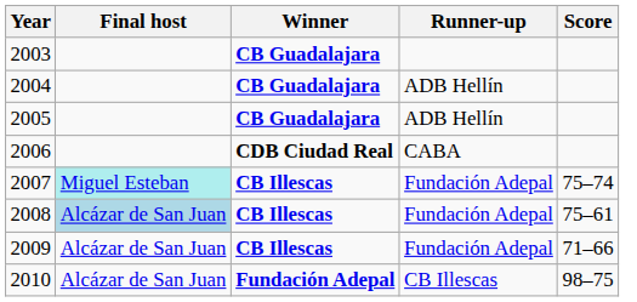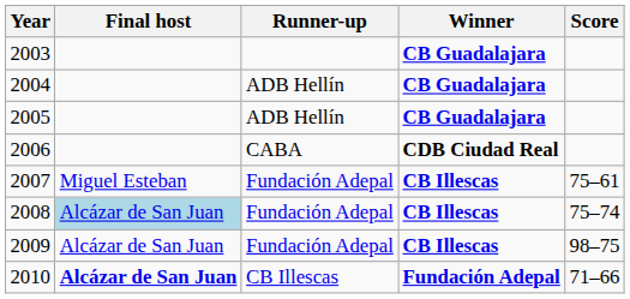 <table class="wikitable">
 <tr>
 <th>Year</th>
 <th>Final host</th>
+<th>Runner-up</th>
 <th>Winner</th>
-<th>Runner-up</th>
 <th>Score</th>
 </tr>
 <tr>
 <td>2003</td>
 <td></td>
+<td></td>
 <td><strong><a href='#'>CB Guadalajara</a></strong></td>
-<td></td>
 <td align=center></td>
 </tr>
 <tr>
 <td>2004</td>
 <td></td>
+<td>ADB Hellín</td>
 <td><strong><a href='#'>CB Guadalajara</a></strong></td>
-<td>ADB Hellín</td>
 <td align=center></td>
 </tr>
 <tr>
 <td>2005</td>
 <td></td>
+<td>ADB Hellín</td>
 <td><strong><a href='#'>CB Guadalajara</a></strong></td>
-<td>ADB Hellín</td>
 <td align=center></td>
 </tr>
 <tr>
 <td>2006</td>
 <td></td>
+<td>CABA</td>
 <td><strong>CDB Ciudad Real</strong></td>
-<td>CABA</td>
 <td align=center></td>
 </tr>
 <tr>
 <td>2007</td>
-<td style="background: paleturquoise;"><a href='#'>Miguel Esteban</a></td>
+<td><a href='#'>Miguel Esteban</a></td>
+<td><a href='#'>Fundación Adepal</a></td>
 <td><strong><a href='#'>CB Illescas</a></strong></td>
-<td><a href='#'>Fundación Adepal</a></td>
-<td align=center>75–74</td>
+<td align=center>75–61</td>
 </tr>
 <tr>
 <td>2008</td>
 <td style="background: lightblue;"><a href='#'>Alcázar de San Juan</a></td>
+<td><a href='#'>Fundación Adepal</a></td>
 <td><strong><a href='#'>CB Illescas</a></strong></td>
-<td><a href='#'>Fundación Adepal</a></td>
-<td align=center>75–61</td>
+<td align=center>75–74</td>
 </tr>
 <tr>
 <td>2009</td>
 <td><a href='#'>Alcázar de San Juan</a></td>
+<td><a href='#'>Fundación Adepal</a></td>
 <td><strong><a href='#'>CB Illescas</a></strong></td>
-<td><a href='#'>Fundación Adepal</a></td>
-<td align=center>71–66</td>
+<td align=center>98–75</td>
 </tr>
 <tr>
 <td>2010</td>
-<td><a href='#'>Alcázar de San Juan</a></td>
+<td><strong><a href='#'>Alcázar de San Juan</a></strong></td>
+<td><a href='#'>CB Illescas</a></td>
 <td><strong><a href='#'>Fundación Adepal</a></strong></td>
-<td><a href='#'>CB Illescas</a></td>
-<td align=center>98–75</td>
+<td align=center>71–66</td>
 </tr>
 </table>
